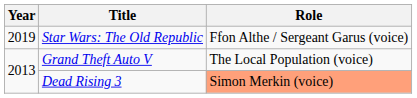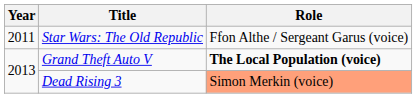 <table class="wikitable sortable">
 <tr>
 <th>Year</th>
 <th>Title</th>
 <th class="unsortable">Role</th>
 </tr>
 <tr>
-<td>2019</td>
+<td>2011</td>
 <td><em><a href='#'>Star Wars: The Old Republic</a></em></td>
 <td>Ffon Althe / Sergeant Garus (voice)</td>
 </tr>
 <tr>
 <td rowspan="2">2013</td>
 <td><em><a href='#'>Grand Theft Auto V</a></em></td>
-<td>The Local Population (voice)</td>
+<td><strong>The Local Population (voice)</strong></td>
 </tr>
 <tr>
 <td><em><a href='#'>Dead Rising 3</a></em></td>
 <td style="background: lightsalmon;">Simon Merkin (voice)</td>
 </tr>
 </table>
